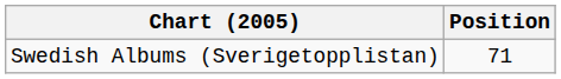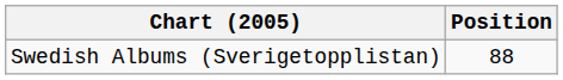 <table class="wikitable">
 <tr>
 <th>Chart (2005)</th>
 <th>Position</th>
 </tr>
 <tr>
 <td>Swedish Albums (Sverigetopplistan)</td>
-<td align="center">71</td>
+<td align="center">88</td>
 </tr>
 </table>
